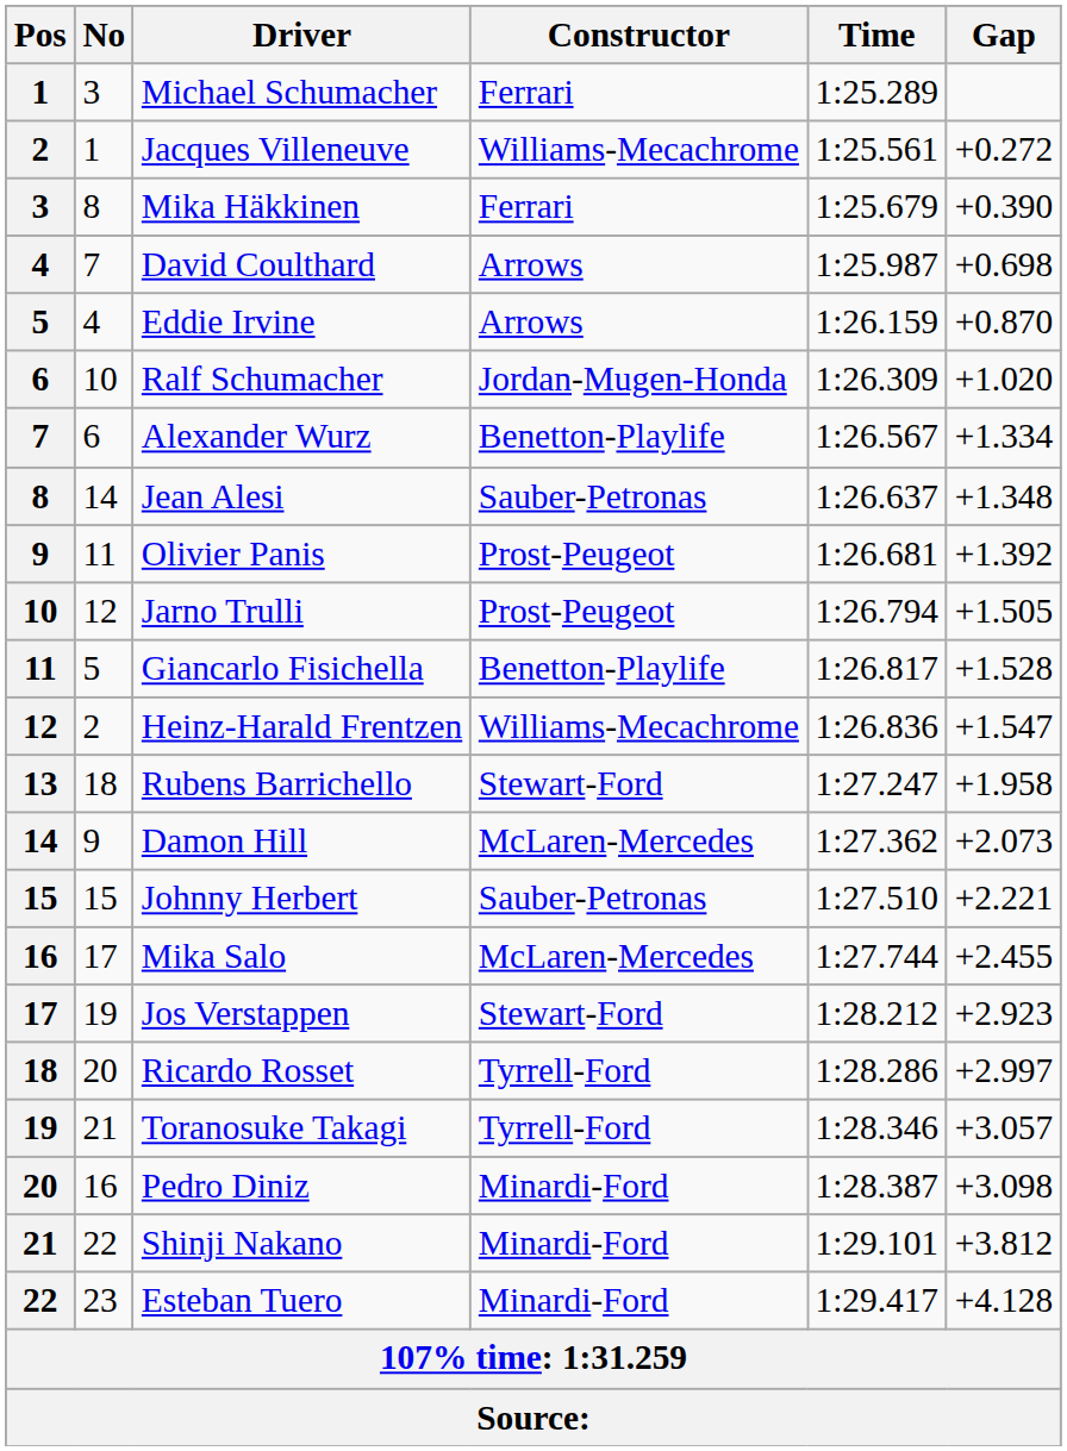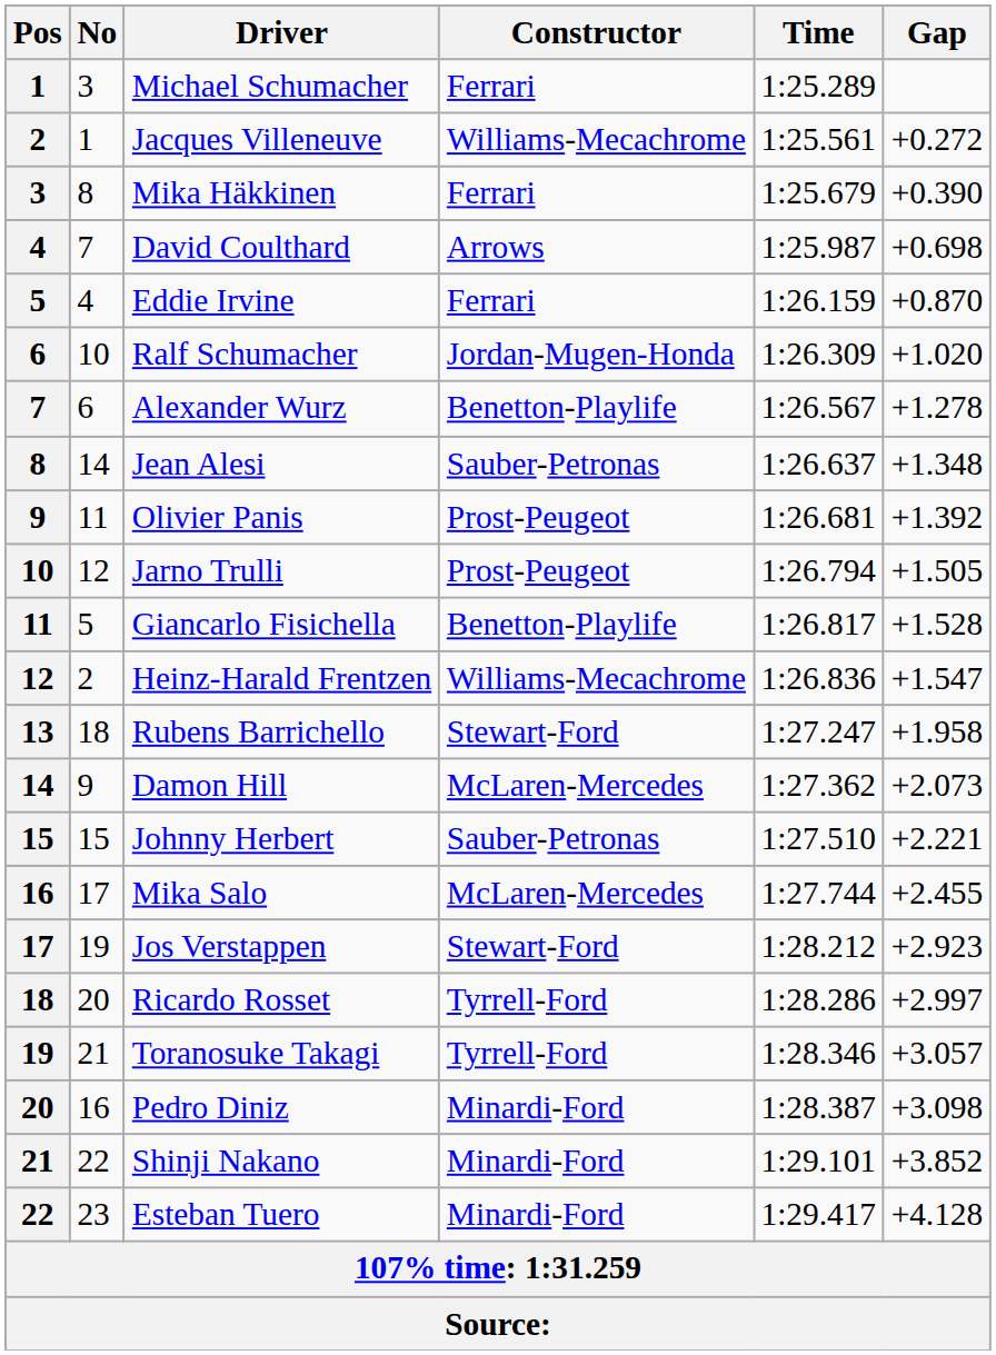 <table class="wikitable sortable" style="font-size: 95%;">
 <tr>
 <th>Pos</th>
 <th>No</th>
 <th>Driver</th>
 <th>Constructor</th>
 <th>Time</th>
 <th>Gap</th>
 </tr>
 <tr>
 <th>1</th>
 <td>3</td>
 <td data-sort-value="sch m"> <a href='#'>Michael Schumacher</a></td>
 <td><a href='#'>Ferrari</a></td>
 <td>1:25.289</td>
 <td></td>
 </tr>
 <tr>
 <th>2</th>
 <td>1</td>
 <td data-sort-value="vil"> <a href='#'>Jacques Villeneuve</a></td>
 <td><a href='#'>Williams</a>-<a href='#'>Mecachrome</a></td>
 <td>1:25.561</td>
 <td>+0.272</td>
 </tr>
 <tr>
 <th>3</th>
 <td>8</td>
 <td data-sort-value="hak"> <a href='#'>Mika Häkkinen</a></td>
 <td><a href='#'>Ferrari</a></td>
 <td>1:25.679</td>
 <td>+0.390</td>
 </tr>
 <tr>
 <th>4</th>
 <td>7</td>
 <td data-sort-value="cou"> <a href='#'>David Coulthard</a></td>
 <td><a href='#'>Arrows</a></td>
 <td>1:25.987</td>
 <td>+0.698</td>
 </tr>
 <tr>
 <th>5</th>
 <td>4</td>
 <td data-sort-value="irv"> <a href='#'>Eddie Irvine</a></td>
-<td><a href='#'>Arrows</a></td>
+<td><a href='#'>Ferrari</a></td>
 <td>1:26.159</td>
 <td>+0.870</td>
 </tr>
 <tr>
 <th>6</th>
 <td>10</td>
 <td data-sort-value="sch r"> <a href='#'>Ralf Schumacher</a></td>
 <td><a href='#'>Jordan</a>-<a href='#'>Mugen-Honda</a></td>
 <td>1:26.309</td>
 <td>+1.020</td>
 </tr>
 <tr>
 <th>7</th>
 <td>6</td>
 <td data-sort-value="wur"> <a href='#'>Alexander Wurz</a></td>
 <td><a href='#'>Benetton</a>-<a href='#'>Playlife</a></td>
 <td>1:26.567</td>
-<td>+1.334</td>
+<td>+1.278</td>
 </tr>
 <tr>
 <th>8</th>
 <td>14</td>
 <td data-sort-value="ale"> <a href='#'>Jean Alesi</a></td>
 <td><a href='#'>Sauber</a>-<a href='#'>Petronas</a></td>
 <td>1:26.637</td>
 <td>+1.348</td>
 </tr>
 <tr>
 <th>9</th>
 <td>11</td>
 <td data-sort-value="pan"> <a href='#'>Olivier Panis</a></td>
 <td><a href='#'>Prost</a>-<a href='#'>Peugeot</a></td>
 <td>1:26.681</td>
 <td>+1.392</td>
 </tr>
 <tr>
 <th>10</th>
 <td>12</td>
 <td data-sort-value="Tru"> <a href='#'>Jarno Trulli</a></td>
 <td><a href='#'>Prost</a>-<a href='#'>Peugeot</a></td>
 <td>1:26.794</td>
 <td>+1.505</td>
 </tr>
 <tr>
 <th>11</th>
 <td>5</td>
 <td data-sort-value="fis"> <a href='#'>Giancarlo Fisichella</a></td>
 <td><a href='#'>Benetton</a>-<a href='#'>Playlife</a></td>
 <td>1:26.817</td>
 <td>+1.528</td>
 </tr>
 <tr>
 <th>12</th>
 <td>2</td>
 <td data-sort-value="fre"> <a href='#'>Heinz-Harald Frentzen</a></td>
 <td><a href='#'>Williams</a>-<a href='#'>Mecachrome</a></td>
 <td>1:26.836</td>
 <td>+1.547</td>
 </tr>
 <tr>
 <th>13</th>
 <td>18</td>
 <td data-sort-value="bar"> <a href='#'>Rubens Barrichello</a></td>
 <td><a href='#'>Stewart</a>-<a href='#'>Ford</a></td>
 <td>1:27.247</td>
 <td>+1.958</td>
 </tr>
 <tr>
 <th>14</th>
 <td>9</td>
 <td data-sort-value="hil"> <a href='#'>Damon Hill</a></td>
 <td><a href='#'>McLaren</a>-<a href='#'>Mercedes</a></td>
 <td>1:27.362</td>
 <td>+2.073</td>
 </tr>
 <tr>
 <th>15</th>
 <td>15</td>
 <td data-sort-value="her"> <a href='#'>Johnny Herbert</a></td>
 <td><a href='#'>Sauber</a>-<a href='#'>Petronas</a></td>
 <td>1:27.510</td>
 <td>+2.221</td>
 </tr>
 <tr>
 <th>16</th>
 <td>17</td>
 <td data-sort-value="salo"> <a href='#'>Mika Salo</a></td>
 <td><a href='#'>McLaren</a>-<a href='#'>Mercedes</a></td>
 <td>1:27.744</td>
 <td>+2.455</td>
 </tr>
 <tr>
 <th>17</th>
 <td>19</td>
 <td data-sort-value="ver"> <a href='#'>Jos Verstappen</a></td>
 <td><a href='#'>Stewart</a>-<a href='#'>Ford</a></td>
 <td>1:28.212</td>
 <td>+2.923</td>
 </tr>
 <tr>
 <th>18</th>
 <td>20</td>
 <td data-sort-value="ros"> <a href='#'>Ricardo Rosset</a></td>
 <td><a href='#'>Tyrrell</a>-<a href='#'>Ford</a></td>
 <td>1:28.286</td>
 <td>+2.997</td>
 </tr>
 <tr>
 <th>19</th>
 <td>21</td>
 <td data-sort-value="tak"> <a href='#'>Toranosuke Takagi</a></td>
 <td><a href='#'>Tyrrell</a>-<a href='#'>Ford</a></td>
 <td>1:28.346</td>
 <td>+3.057</td>
 </tr>
 <tr>
 <th>20</th>
 <td>16</td>
 <td data-sort-value="din"> <a href='#'>Pedro Diniz</a></td>
 <td><a href='#'>Minardi</a>-<a href='#'>Ford</a></td>
 <td>1:28.387</td>
 <td>+3.098</td>
 </tr>
 <tr>
 <th>21</th>
 <td>22</td>
 <td data-sort-value="nak"> <a href='#'>Shinji Nakano</a></td>
 <td><a href='#'>Minardi</a>-<a href='#'>Ford</a></td>
 <td>1:29.101</td>
-<td>+3.812</td>
+<td>+3.852</td>
 </tr>
 <tr>
 <th>22</th>
 <td>23</td>
 <td data-sort-value="tue"> <a href='#'>Esteban Tuero</a></td>
 <td><a href='#'>Minardi</a>-<a href='#'>Ford</a></td>
 <td>1:29.417</td>
 <td>+4.128</td>
 </tr>
 <tr>
 <th colspan="6"><a href='#'>107% time</a>: 1:31.259</th>
 </tr>
 <tr>
 <th colspan="6">Source:</th>
 </tr>
 </table>
